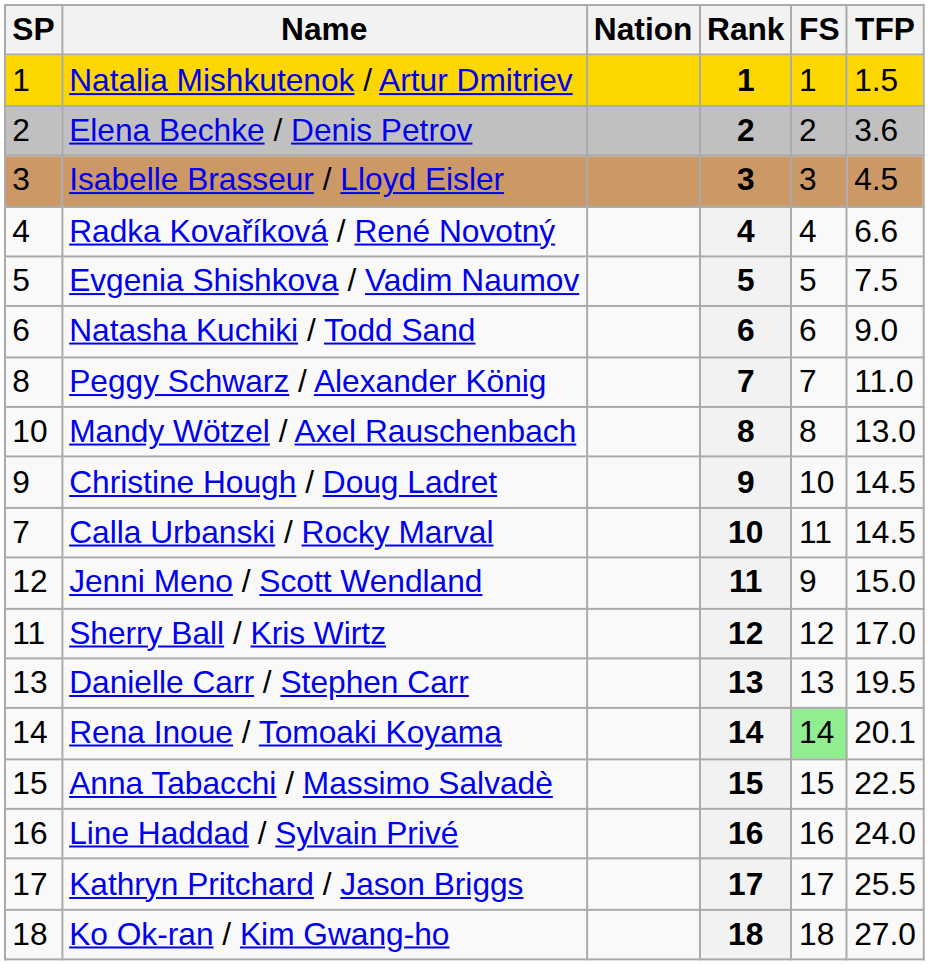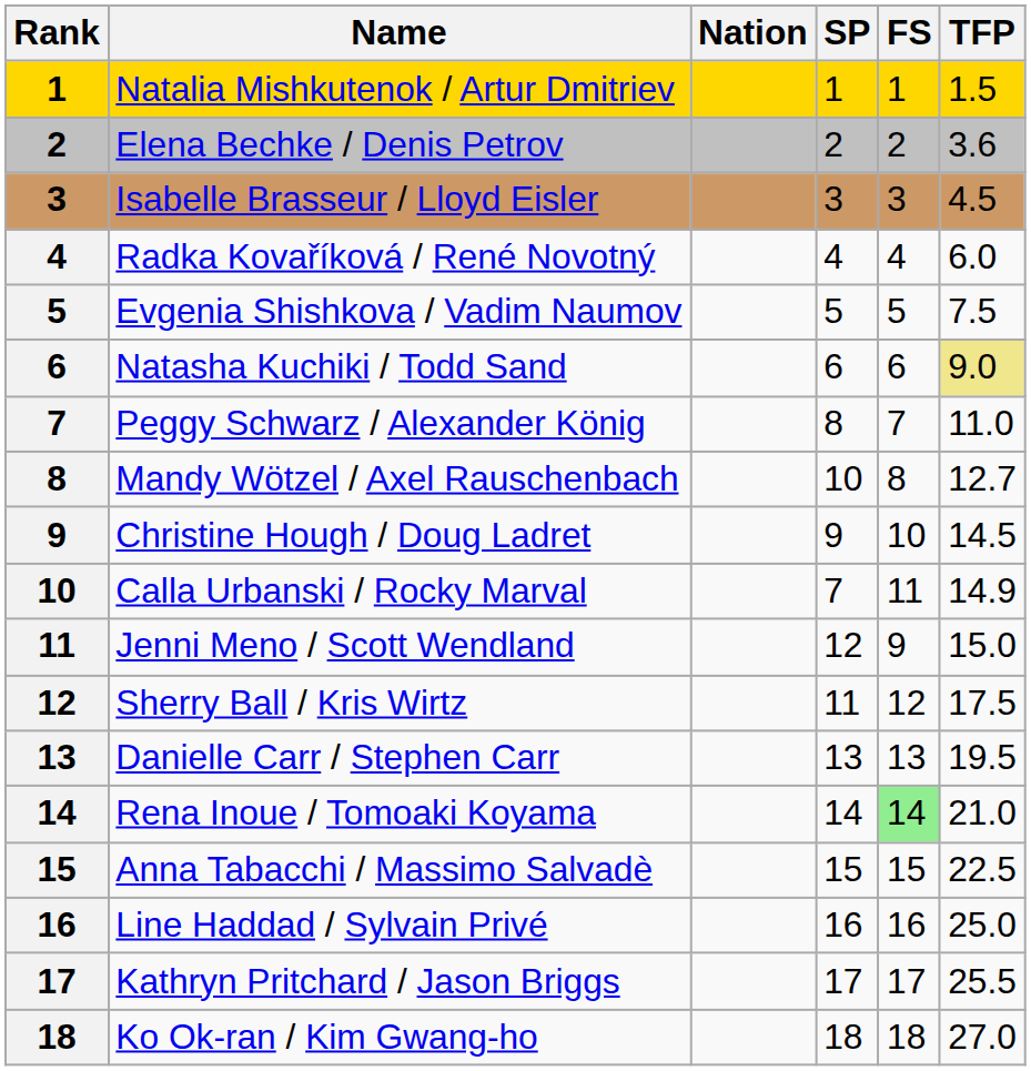 <table class="wikitable">
 <tr>
-<th>SP</th>
+<th>Rank</th>
 <th>Name</th>
 <th>Nation</th>
-<th>Rank</th>
+<th>SP</th>
 <th>FS</th>
 <th>TFP</th>
 </tr>
 <tr bgcolor="gold">
-<td>1</td>
+<td align="center"><strong>1</strong></td>
 <td><a href='#'>Natalia Mishkutenok</a> / <a href='#'>Artur Dmitriev</a></td>
 <td></td>
-<td align="center"><strong>1</strong></td>
+<td>1</td>
 <td>1</td>
 <td>1.5</td>
 </tr>
 <tr bgcolor="silver">
-<td>2</td>
+<td align="center"><strong>2</strong></td>
 <td><a href='#'>Elena Bechke</a> / <a href='#'>Denis Petrov</a></td>
 <td></td>
-<td align="center"><strong>2</strong></td>
+<td>2</td>
 <td>2</td>
 <td>3.6</td>
 </tr>
 <tr bgcolor="cc9966">
-<td>3</td>
+<td align="center"><strong>3</strong></td>
 <td><a href='#'>Isabelle Brasseur</a> / <a href='#'>Lloyd Eisler</a></td>
 <td></td>
-<td align="center"><strong>3</strong></td>
+<td>3</td>
 <td>3</td>
 <td>4.5</td>
 </tr>
 <tr>
-<td>4</td>
+<th>4</th>
 <td><a href='#'>Radka Kovaříková</a> / <a href='#'>René Novotný</a></td>
 <td></td>
-<th>4</th>
 <td>4</td>
-<td>6.6</td>
+<td>4</td>
+<td>6.0</td>
 </tr>
 <tr>
-<td>5</td>
+<th>5</th>
 <td><a href='#'>Evgenia Shishkova</a> / <a href='#'>Vadim Naumov</a></td>
 <td></td>
-<th>5</th>
+<td>5</td>
 <td>5</td>
 <td>7.5</td>
 </tr>
 <tr>
-<td>6</td>
+<th>6</th>
 <td><a href='#'>Natasha Kuchiki</a> / <a href='#'>Todd Sand</a></td>
 <td></td>
-<th>6</th>
 <td>6</td>
-<td>9.0</td>
+<td>6</td>
+<td style="background: khaki;">9.0</td>
 </tr>
 <tr>
-<td>8</td>
+<th>7</th>
 <td><a href='#'>Peggy Schwarz</a> / <a href='#'>Alexander König</a></td>
 <td></td>
-<th>7</th>
+<td>8</td>
 <td>7</td>
 <td>11.0</td>
 </tr>
 <tr>
-<td>10</td>
+<th>8</th>
 <td><a href='#'>Mandy Wötzel</a> / <a href='#'>Axel Rauschenbach</a></td>
 <td></td>
-<th>8</th>
+<td>10</td>
 <td>8</td>
-<td>13.0</td>
+<td>12.7</td>
 </tr>
 <tr>
-<td>9</td>
+<th>9</th>
 <td><a href='#'>Christine Hough</a> / <a href='#'>Doug Ladret</a></td>
 <td></td>
-<th>9</th>
+<td>9</td>
 <td>10</td>
 <td>14.5</td>
 </tr>
 <tr>
-<td>7</td>
+<th>10</th>
 <td><a href='#'>Calla Urbanski</a> / <a href='#'>Rocky Marval</a></td>
 <td></td>
-<th>10</th>
+<td>7</td>
 <td>11</td>
-<td>14.5</td>
+<td>14.9</td>
 </tr>
 <tr>
-<td>12</td>
+<th>11</th>
 <td><a href='#'>Jenni Meno</a> / <a href='#'>Scott Wendland</a></td>
 <td></td>
-<th>11</th>
+<td>12</td>
 <td>9</td>
 <td>15.0</td>
 </tr>
 <tr>
-<td>11</td>
+<th>12</th>
 <td><a href='#'>Sherry Ball</a> / <a href='#'>Kris Wirtz</a></td>
 <td></td>
-<th>12</th>
+<td>11</td>
 <td>12</td>
-<td>17.0</td>
+<td>17.5</td>
 </tr>
 <tr>
-<td>13</td>
+<th>13</th>
 <td><a href='#'>Danielle Carr</a> / <a href='#'>Stephen Carr</a></td>
 <td></td>
-<th>13</th>
+<td>13</td>
 <td>13</td>
 <td>19.5</td>
 </tr>
 <tr>
-<td>14</td>
+<th>14</th>
 <td><a href='#'>Rena Inoue</a> / <a href='#'>Tomoaki Koyama</a></td>
 <td></td>
-<th>14</th>
+<td>14</td>
 <td style="background: lightgreen;">14</td>
-<td>20.1</td>
+<td>21.0</td>
 </tr>
 <tr>
-<td>15</td>
+<th>15</th>
 <td><a href='#'>Anna Tabacchi</a> / <a href='#'>Massimo Salvadè</a></td>
 <td></td>
-<th>15</th>
+<td>15</td>
 <td>15</td>
 <td>22.5</td>
 </tr>
 <tr>
-<td>16</td>
+<th>16</th>
 <td><a href='#'>Line Haddad</a> / <a href='#'>Sylvain Privé</a></td>
 <td></td>
-<th>16</th>
 <td>16</td>
-<td>24.0</td>
+<td>16</td>
+<td>25.0</td>
 </tr>
 <tr>
-<td>17</td>
+<th>17</th>
 <td><a href='#'>Kathryn Pritchard</a> / <a href='#'>Jason Briggs</a></td>
 <td></td>
-<th>17</th>
+<td>17</td>
 <td>17</td>
 <td>25.5</td>
 </tr>
 <tr>
-<td>18</td>
+<th>18</th>
 <td><a href='#'>Ko Ok-ran</a> / <a href='#'>Kim Gwang-ho</a></td>
 <td></td>
-<th>18</th>
+<td>18</td>
 <td>18</td>
 <td>27.0</td>
 </tr>
 </table>
